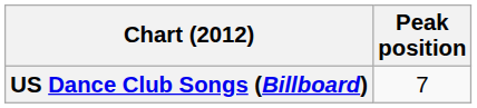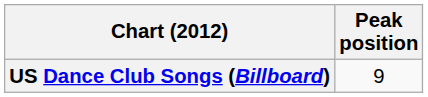 <table class="wikitable sortable plainrowheaders">
 <tr>
 <th scope="col">Chart (2012)</th>
 <th scope="col">Peak<br>position</th>
 </tr>
 <tr>
 <th scope="row">US <a href='#'>Dance Club Songs</a> (<em><a href='#'>Billboard</a></em>)</th>
-<td align="center">7</td>
+<td align="center">9</td>
 </tr>
 </table>
